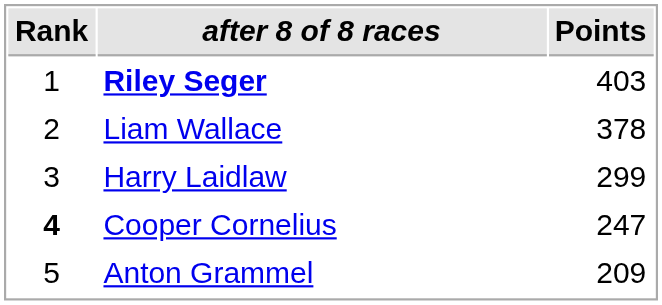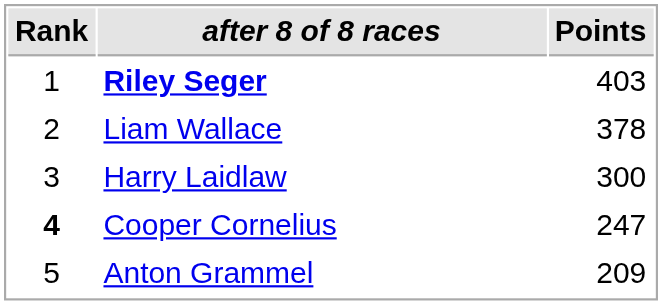 <table cellspacing="1" cellpadding="3" style="border:1px solid #aaa; font-size:86%;">
 <tr style="background:#e4e4e4;">
 <th style="border-bottom:1px solid #aaa; width:10px;">Rank</th>
 <th style="border-bottom:1px solid #aaa; width:200px; white-space:nowrap;"><em>after 8 of 8 races</em></th>
 <th style="border-bottom:1px solid #aaa; width:20px;">Points</th>
 </tr>
 <tr>
 <td style="text-align:center;">1</td>
 <td> <strong><a href='#'>Riley Seger</a></strong></td>
 <td align="right">403</td>
 </tr>
 <tr>
 <td style="text-align:center;">2</td>
 <td> <a href='#'>Liam Wallace</a></td>
 <td align="right">378</td>
 </tr>
 <tr>
 <td style="text-align:center;">3</td>
 <td> <a href='#'>Harry Laidlaw</a></td>
-<td align="right">299</td>
+<td align="right">300</td>
 </tr>
 <tr>
 <td style="text-align:center;"><strong>4</strong></td>
 <td> <a href='#'>Cooper Cornelius</a></td>
 <td align="right">247</td>
 </tr>
 <tr>
 <td style="text-align:center;">5</td>
 <td> <a href='#'>Anton Grammel</a></td>
 <td align="right">209</td>
 </tr>
 </table>
